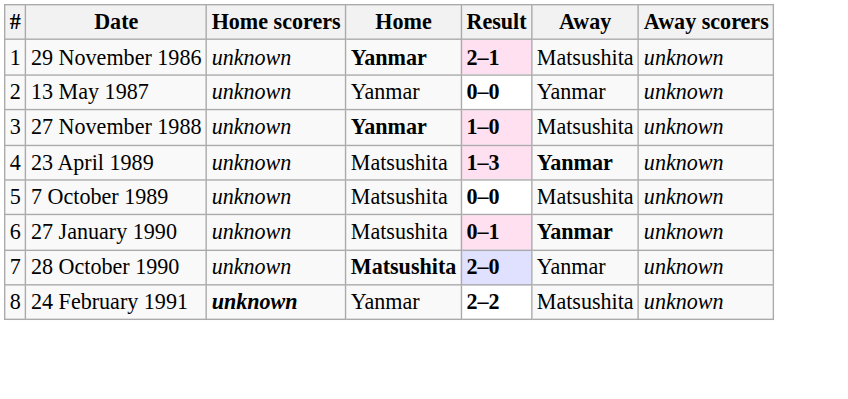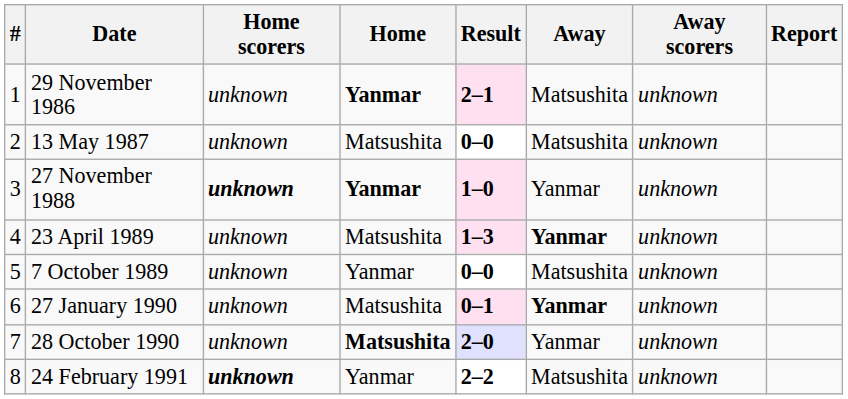 <table class="wikitable">
 <tr>
 <th>#</th>
 <th>Date</th>
 <th>Home scorers</th>
 <th>Home</th>
 <th>Result</th>
 <th>Away</th>
 <th>Away scorers</th>
+<th>Report</th>
 </tr>
 <tr>
 <td>1</td>
 <td>29 November 1986</td>
 <td><em>unknown</em></td>
 <td><strong>Yanmar</strong></td>
 <td style="background:#ffe0f0;"><strong>2–1</strong></td>
 <td>Matsushita</td>
 <td><em>unknown</em></td>
+<td></td>
 </tr>
 <tr>
 <td>2</td>
 <td>13 May 1987</td>
 <td><em>unknown</em></td>
-<td>Yanmar</td>
+<td>Matsushita</td>
 <td style="background:#ffffff;"><strong>0–0</strong></td>
-<td>Yanmar</td>
+<td>Matsushita</td>
 <td><em>unknown</em></td>
+<td></td>
 </tr>
 <tr>
 <td>3</td>
 <td>27 November 1988</td>
-<td><em>unknown</em></td>
+<td><strong><em>unknown</em></strong></td>
 <td><strong>Yanmar</strong></td>
 <td style="background:#ffe0f0;"><strong>1–0</strong></td>
-<td>Matsushita</td>
+<td>Yanmar</td>
 <td><em>unknown</em></td>
+<td></td>
 </tr>
 <tr>
 <td>4</td>
 <td>23 April 1989</td>
 <td><em>unknown</em></td>
 <td>Matsushita</td>
 <td style="background:#ffe0f0;"><strong>1–3</strong></td>
 <td><strong>Yanmar</strong></td>
 <td><em>unknown</em></td>
+<td></td>
 </tr>
 <tr>
 <td>5</td>
 <td>7 October 1989</td>
 <td><em>unknown</em></td>
-<td>Matsushita</td>
+<td>Yanmar</td>
 <td style="background:#ffffff;"><strong>0–0</strong></td>
 <td>Matsushita</td>
 <td><em>unknown</em></td>
+<td></td>
 </tr>
 <tr>
 <td>6</td>
 <td>27 January 1990</td>
 <td><em>unknown</em></td>
 <td>Matsushita</td>
 <td style="background:#ffe0f0;"><strong>0–1</strong></td>
 <td><strong>Yanmar</strong></td>
 <td><em>unknown</em></td>
+<td></td>
 </tr>
 <tr>
 <td>7</td>
 <td>28 October 1990</td>
 <td><em>unknown</em></td>
 <td><strong>Matsushita</strong></td>
 <td style="background:#e0e0ff;"><strong>2–0</strong></td>
 <td>Yanmar</td>
 <td><em>unknown</em></td>
+<td></td>
 </tr>
 <tr>
 <td>8</td>
 <td>24 February 1991</td>
 <td><strong><em>unknown</em></strong></td>
 <td>Yanmar</td>
 <td style="background:#ffffff;"><strong>2–2</strong></td>
 <td>Matsushita</td>
 <td><em>unknown</em></td>
+<td></td>
 </tr>
 </table>
